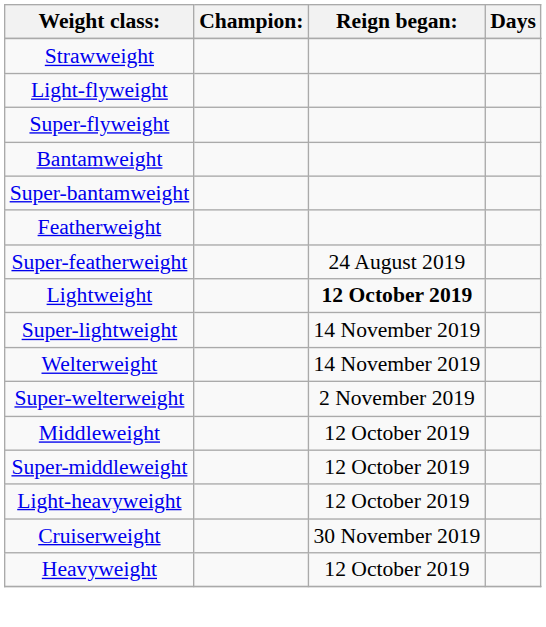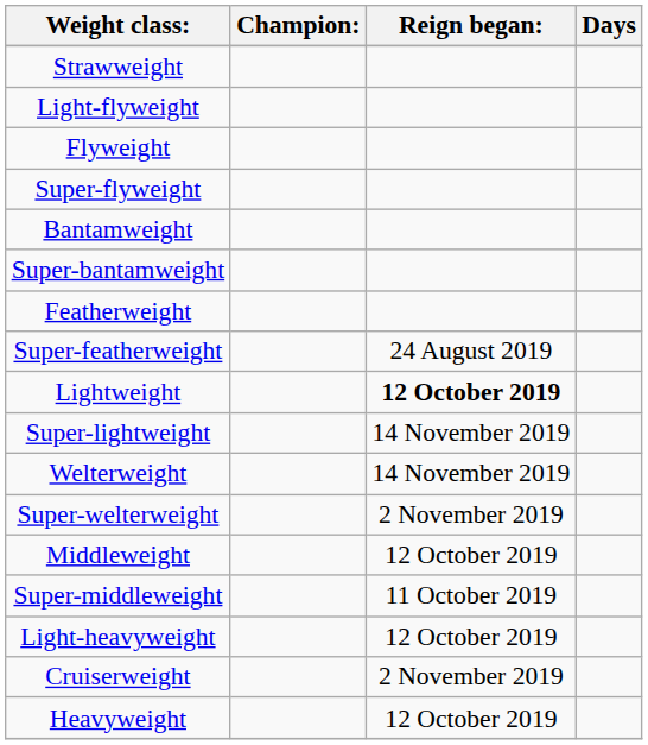 <table class="wikitable sortable" style="text-align: center"">
 <tr>
 <th>Weight class:</th>
 <th>Champion:</th>
 <th>Reign began:</th>
 <th>Days</th>
 </tr>
 <tr>
 </tr>
 <tr>
 <td><a href='#'>Strawweight</a></td>
 <td></td>
 <td></td>
 <td></td>
 </tr>
 <tr>
 <td><a href='#'>Light-flyweight</a></td>
+<td></td>
+<td></td>
+<td></td>
+</tr>
+<tr>
+<td><a href='#'>Flyweight</a></td>
 <td></td>
 <td></td>
 <td></td>
 </tr>
 <tr>
 <td><a href='#'>Super-flyweight</a></td>
 <td></td>
 <td></td>
 <td></td>
 </tr>
 <tr>
 <td><a href='#'>Bantamweight</a></td>
 <td></td>
 <td></td>
 <td></td>
 </tr>
 <tr>
 <td><a href='#'>Super-bantamweight</a></td>
 <td></td>
 <td></td>
 <td></td>
 </tr>
 <tr>
 <td><a href='#'>Featherweight</a></td>
 <td></td>
 <td></td>
 <td></td>
 </tr>
 <tr>
 <td><a href='#'>Super-featherweight</a></td>
 <td></td>
 <td>24 August 2019</td>
 <td></td>
 </tr>
 <tr>
 <td><a href='#'>Lightweight</a></td>
 <td></td>
 <td><strong>12 October 2019</strong></td>
 <td></td>
 </tr>
 <tr>
 <td><a href='#'>Super-lightweight</a></td>
 <td></td>
 <td>14 November 2019</td>
 <td></td>
 </tr>
 <tr>
 <td><a href='#'>Welterweight</a></td>
 <td></td>
 <td>14 November 2019</td>
 <td></td>
 </tr>
 <tr>
 <td><a href='#'>Super-welterweight</a></td>
 <td></td>
 <td>2 November 2019</td>
 <td></td>
 </tr>
 <tr>
 <td><a href='#'>Middleweight</a></td>
 <td></td>
 <td>12 October 2019</td>
 <td></td>
 </tr>
 <tr>
 <td><a href='#'>Super-middleweight</a></td>
 <td></td>
-<td>12 October 2019</td>
+<td>11 October 2019</td>
 <td></td>
 </tr>
 <tr>
 <td><a href='#'>Light-heavyweight</a></td>
 <td></td>
 <td>12 October 2019</td>
 <td></td>
 </tr>
 <tr>
 <td><a href='#'>Cruiserweight</a></td>
 <td></td>
-<td>30 November 2019</td>
+<td>2 November 2019</td>
 <td></td>
 </tr>
 <tr>
 <td><a href='#'>Heavyweight</a></td>
 <td></td>
 <td>12 October 2019</td>
 <td></td>
 </tr>
 <tr>
 </tr>
 </table>
